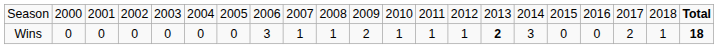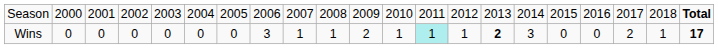 <table class="wikitable sortable">
 <tr>
 <td>Season</td>
 <td>2000</td>
 <td>2001</td>
 <td>2002</td>
 <td>2003</td>
 <td>2004</td>
 <td>2005</td>
 <td>2006</td>
 <td>2007</td>
 <td>2008</td>
 <td>2009</td>
 <td>2010</td>
 <td>2011</td>
 <td>2012</td>
 <td>2013</td>
 <td>2014</td>
 <td>2015</td>
 <td>2016</td>
 <td>2017</td>
 <td>2018</td>
 <td><strong>Total</strong></td>
 </tr>
 <tr align=center>
 <td>Wins</td>
 <td>0</td>
 <td>0</td>
 <td>0</td>
 <td>0</td>
 <td>0</td>
 <td>0</td>
 <td>3</td>
 <td>1</td>
 <td>1</td>
 <td>2</td>
 <td>1</td>
-<td>1</td>
+<td style="background: paleturquoise;">1</td>
 <td>1</td>
 <td><strong>2</strong></td>
 <td>3</td>
 <td>0</td>
 <td>0</td>
 <td>2</td>
 <td>1</td>
-<td><strong>18</strong></td>
+<td><strong>17</strong></td>
 </tr>
 </table>
